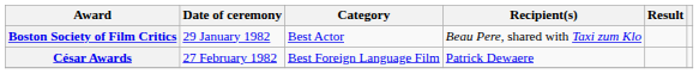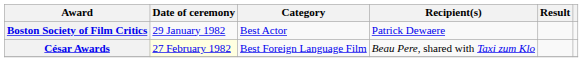 <table class="wikitable plainrowheaders sortable">
 <tr>
 <th scope="col">Award</th>
 <th scope="col">Date of ceremony</th>
 <th scope="col">Category</th>
 <th scope="col">Recipient(s)</th>
 <th scope="col">Result</th>
 <th scope="col" class="unsortable"></th>
 </tr>
 <tr>
 <th scope="row"><a href='#'>Boston Society of Film Critics</a></th>
 <td rowspan="1"><a href='#'>29 January 1982</a></td>
 <td><a href='#'>Best Actor</a></td>
-<td><em>Beau Pere</em>, shared with <em><a href='#'>Taxi zum Klo</a></em></td>
+<td><a href='#'>Patrick Dewaere</a></td>
 <td></td>
 <td rowspan="1"></td>
 </tr>
 <tr>
 <th scope="row"><a href='#'>César Awards</a></th>
-<td rowspan="1"><a href='#'>27 February 1982</a></td>
+<td rowspan="1" style="background: lightyellow;"><a href='#'>27 February 1982</a></td>
 <td><a href='#'>Best Foreign Language Film</a></td>
-<td><a href='#'>Patrick Dewaere</a></td>
+<td><em>Beau Pere</em>, shared with <em><a href='#'>Taxi zum Klo</a></em></td>
 <td></td>
 <td rowspan="1"></td>
 </tr>
 <tr>
 </tr>
 </table>
